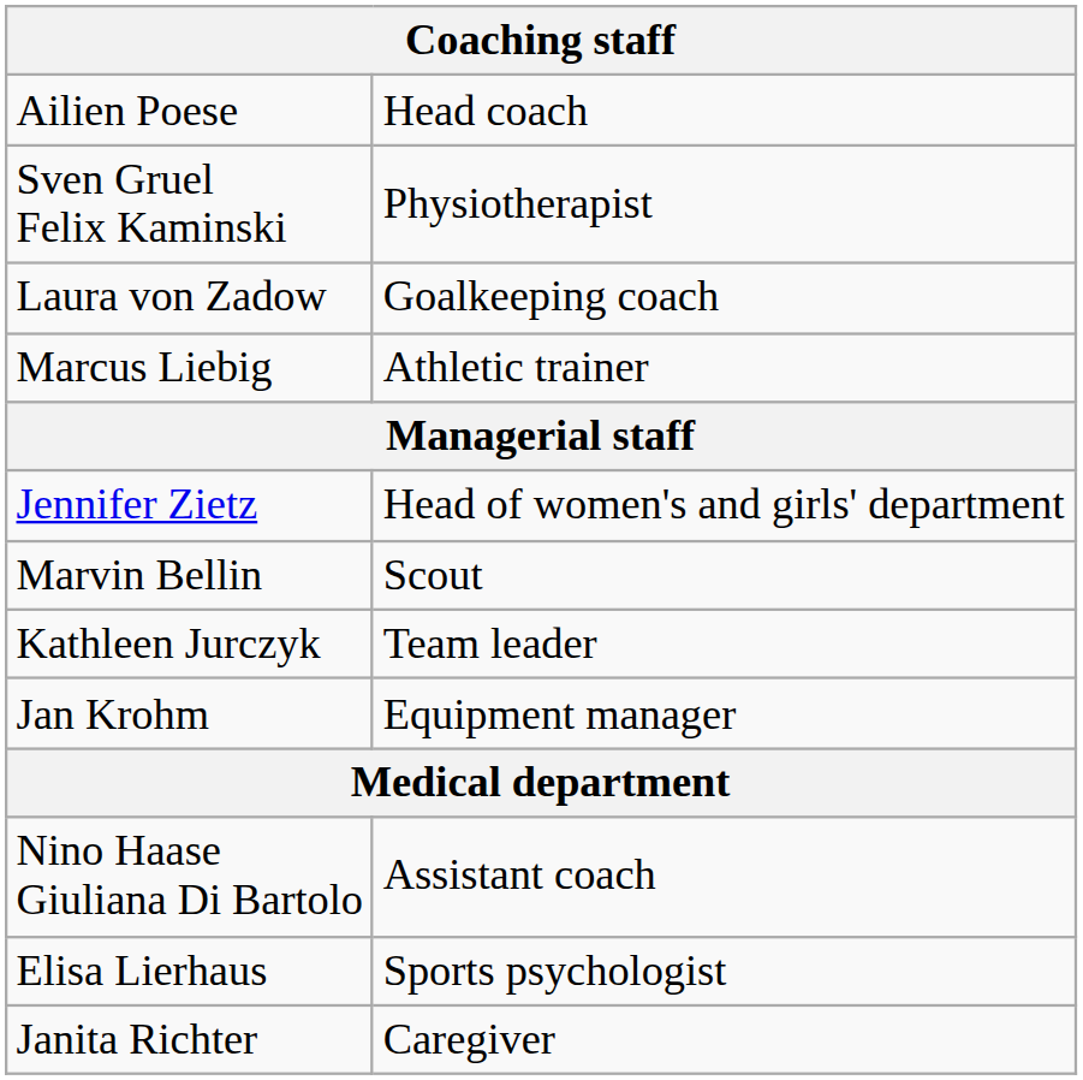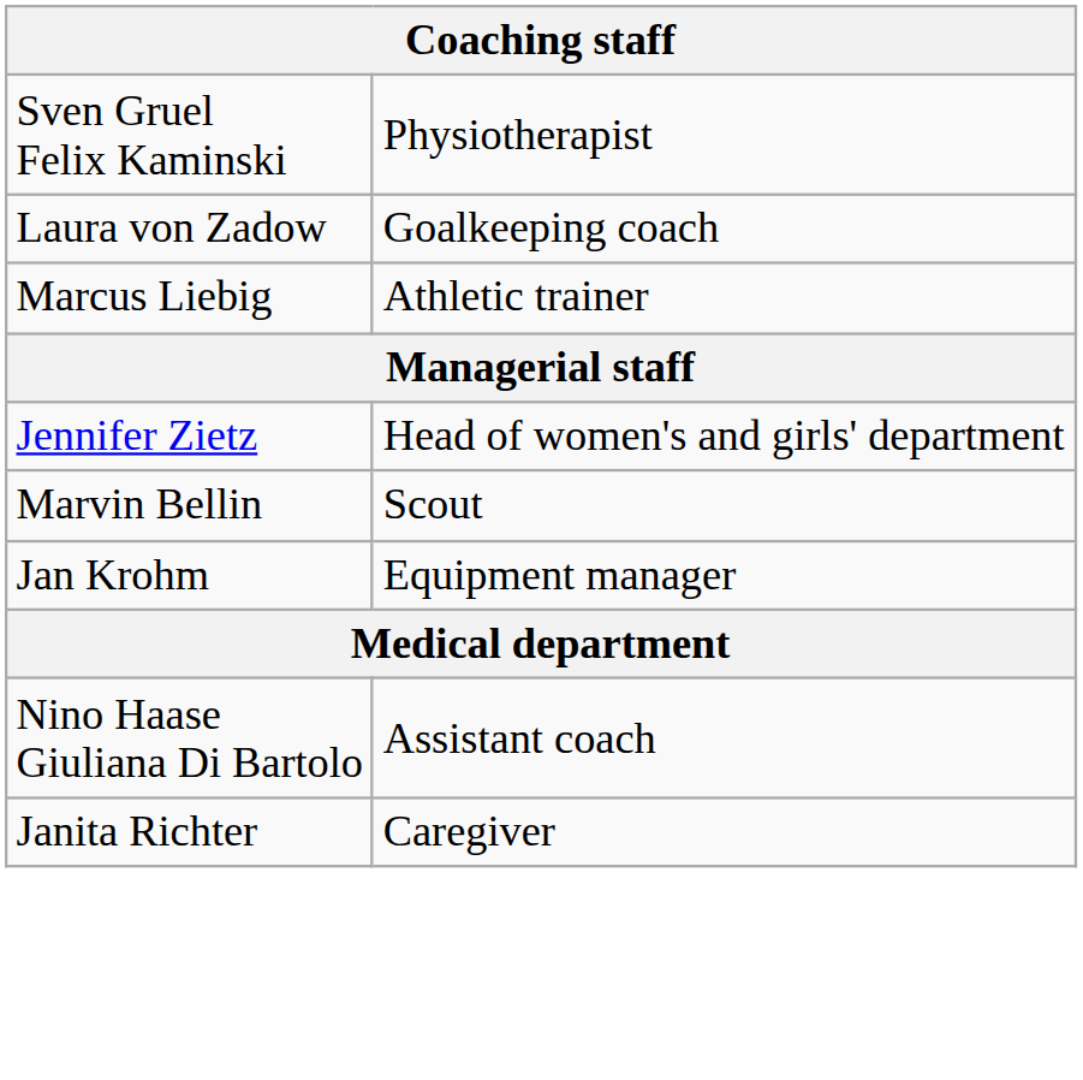 <table class="wikitable">
 <tr>
 <th colspan="2">Coaching staff</th>
-</tr>
-<tr>
-<td> Ailien Poese</td>
-<td>Head coach</td>
 </tr>
 <tr>
 <td> Sven Gruel <br>  Felix Kaminski</td>
 <td>Physiotherapist</td>
 </tr>
 <tr>
 <td> Laura von Zadow</td>
 <td>Goalkeeping coach</td>
 </tr>
 <tr>
 <td> Marcus Liebig</td>
 <td>Athletic trainer</td>
 </tr>
 <tr>
 <th colspan="2">Managerial staff</th>
 </tr>
 <tr>
 <td> <a href='#'>Jennifer Zietz</a></td>
 <td>Head of women's and girls' department</td>
 </tr>
 <tr>
 <td> Marvin Bellin</td>
 <td>Scout</td>
 </tr>
 <tr>
-<td> Kathleen Jurczyk</td>
-<td>Team leader</td>
-</tr>
-<tr>
 <td> Jan Krohm</td>
 <td>Equipment manager</td>
 </tr>
 <tr>
 <th colspan="2">Medical department</th>
 </tr>
 <tr>
 <td> Nino Haase <br>  Giuliana Di Bartolo</td>
 <td>Assistant coach</td>
 </tr>
 <tr>
-<td> Elisa Lierhaus</td>
-<td>Sports psychologist</td>
-</tr>
-<tr>
 <td> Janita Richter</td>
 <td>Caregiver</td>
 </tr>
 </table>
